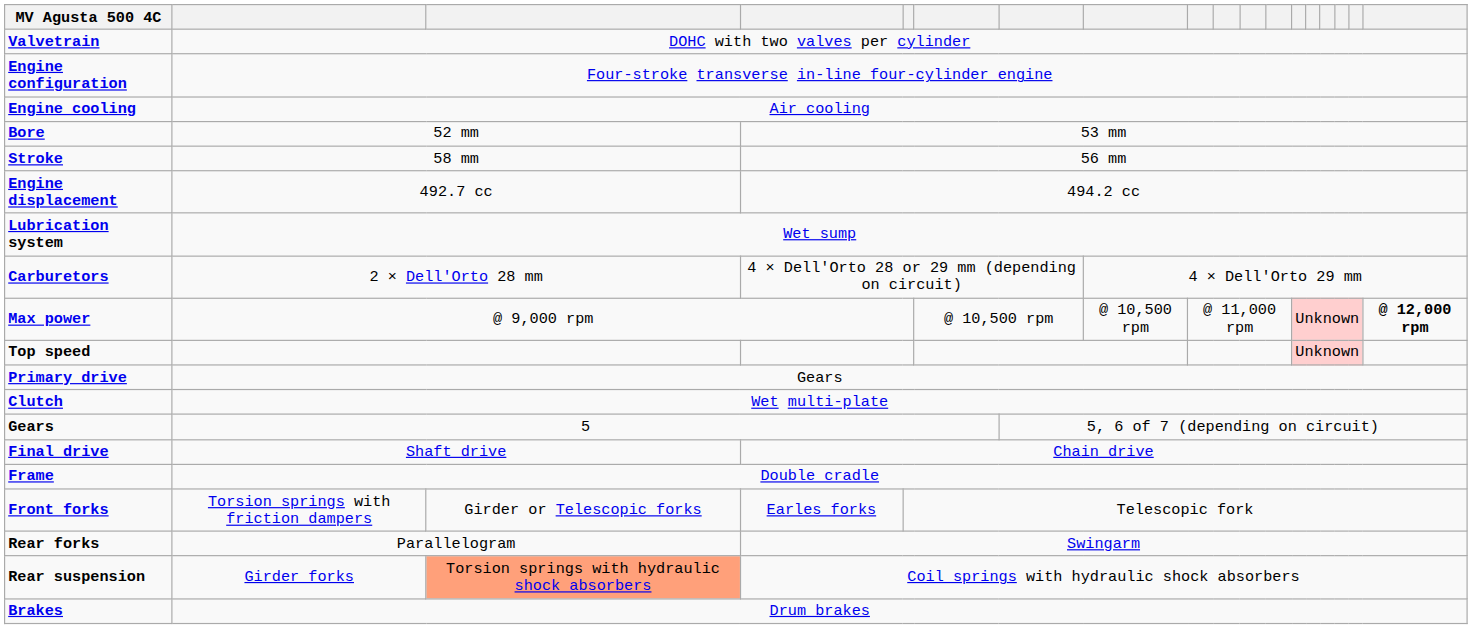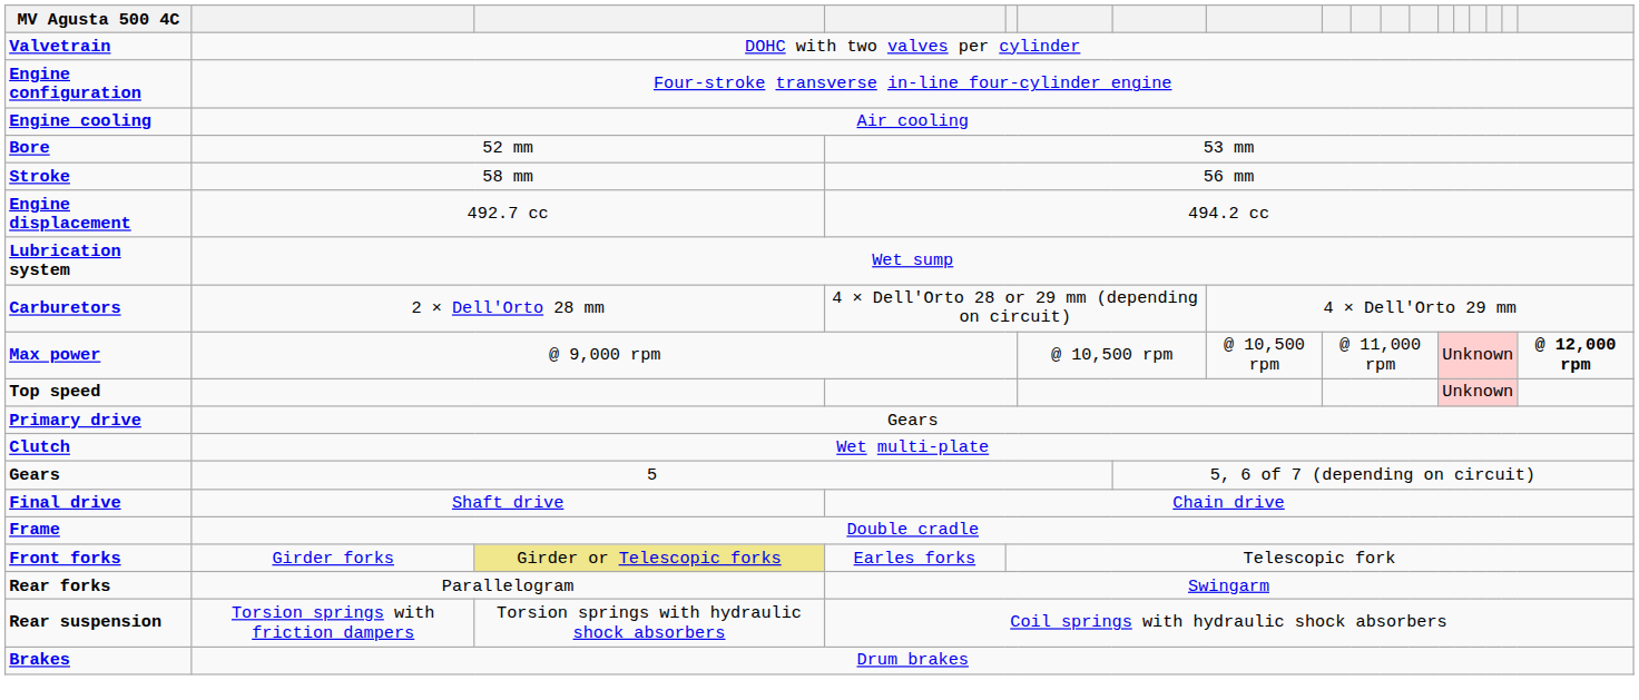 <table class="wikitable">
 <tr>
 <th>MV Agusta 500 4C</th>
 <th></th>
 <th></th>
 <th></th>
 <th></th>
 <th></th>
 <th></th>
 <th></th>
 <th></th>
 <th></th>
 <th></th>
 <th></th>
 <th></th>
 <th></th>
 <th></th>
 <th></th>
 <th></th>
 <th></th>
 </tr>
 <tr>
 <td><strong><a href='#'>Valvetrain</a></strong></td>
 <td colspan="17" align="center"><a href='#'>DOHC</a> with two <a href='#'>valves</a> per <a href='#'>cylinder</a></td>
 </tr>
 <tr>
 <td><strong><a href='#'>Engine configuration</a></strong></td>
 <td colspan="17" align="center"><a href='#'>Four-stroke</a> <a href='#'>transverse</a> <a href='#'>in-line four-cylinder engine</a></td>
 </tr>
 <tr>
 <td><strong><a href='#'>Engine cooling</a></strong></td>
 <td colspan="17" align="center"><a href='#'>Air cooling</a></td>
 </tr>
 <tr>
 <td><strong><a href='#'>Bore</a></strong></td>
 <td colspan="2" align="center">52 mm</td>
 <td colspan="15" align="center">53 mm</td>
 </tr>
 <tr>
 <td><strong><a href='#'>Stroke</a></strong></td>
 <td colspan="2" align="center">58 mm</td>
 <td colspan="15" align="center">56 mm</td>
 </tr>
 <tr>
 <td><strong><a href='#'>Engine displacement</a></strong></td>
 <td colspan="2" align="center">492.7 cc</td>
 <td colspan="15" align="center">494.2 cc</td>
 </tr>
 <tr>
 <td><strong><a href='#'>Lubrication</a> system</strong></td>
 <td colspan="17" align="center"><a href='#'>Wet sump</a></td>
 </tr>
 <tr>
 <td><strong><a href='#'>Carburetors</a></strong></td>
 <td colspan="2" align="center">2 × <a href='#'>Dell'Orto</a> 28 mm</td>
 <td colspan="4" align="center">4 × Dell'Orto 28 or 29 mm (depending on circuit)</td>
 <td colspan="11" align="center">4 × Dell'Orto 29 mm</td>
 </tr>
 <tr>
 <td><strong><a href='#'>Max power</a></strong></td>
 <td colspan="4" align="center"> @ 9,000 rpm</td>
 <td colspan="2" align="center"> @ 10,500 rpm</td>
 <td align="center"> @ 10,500 rpm</td>
 <td colspan="4" align="center"> @ 11,000 rpm</td>
 <td colspan="5" bgcolor="#ffcfcf" align="center">Unknown</td>
 <td align="center"><strong> @ 12,000 rpm</strong></td>
 </tr>
 <tr>
 <td><strong>Top speed</strong></td>
 <td colspan="2" align="center"></td>
 <td colspan="2" align="center"></td>
 <td colspan="3" align="center"></td>
 <td colspan="4" align="center"></td>
 <td colspan="5" bgcolor="#ffcfcf" align="center">Unknown</td>
 <td align="center"></td>
 </tr>
 <tr>
 <td><strong><a href='#'>Primary drive</a></strong></td>
 <td colspan="17" align="center">Gears</td>
 </tr>
 <tr>
 <td><strong><a href='#'>Clutch</a></strong></td>
 <td colspan="17" align="center"><a href='#'>Wet</a> <a href='#'>multi-plate</a></td>
 </tr>
 <tr>
 <td><strong>Gears</strong></td>
 <td colspan="5" align="center">5</td>
 <td colspan="12" align="center">5, 6 of 7 (depending on circuit)</td>
 </tr>
 <tr>
 <td><strong><a href='#'>Final drive</a></strong></td>
 <td colspan="2" align="center"><a href='#'>Shaft drive</a></td>
 <td colspan="15" align="center"><a href='#'>Chain drive</a></td>
 </tr>
 <tr>
 <td><strong><a href='#'>Frame</a></strong></td>
 <td colspan="17" align="center"><a href='#'>Double cradle</a></td>
 </tr>
 <tr>
 <td><strong><a href='#'>Front forks</a></strong></td>
-<td align="center"><a href='#'>Torsion springs</a> with <a href='#'>friction dampers</a></td>
-<td align="center">Girder or <a href='#'>Telescopic forks</a></td>
+<td align="center"><a href='#'>Girder forks</a></td>
+<td align="center" style="background: khaki;">Girder or <a href='#'>Telescopic forks</a></td>
 <td align="center"><a href='#'>Earles forks</a></td>
 <td colspan="14" align="center">Telescopic fork</td>
 </tr>
 <tr>
 <td><strong>Rear forks</strong></td>
 <td colspan="2" align="center">Parallelogram</td>
 <td colspan="15" align="center"><a href='#'>Swingarm</a></td>
 </tr>
 <tr>
 <td><strong>Rear suspension</strong></td>
-<td align="center"><a href='#'>Girder forks</a></td>
-<td align="center" style="background: lightsalmon;">Torsion springs with hydraulic <a href='#'>shock absorbers</a></td>
+<td align="center"><a href='#'>Torsion springs</a> with <a href='#'>friction dampers</a></td>
+<td align="center">Torsion springs with hydraulic <a href='#'>shock absorbers</a></td>
 <td colspan="15" align="center"><a href='#'>Coil springs</a> with hydraulic shock absorbers</td>
 </tr>
 <tr>
 <td><strong><a href='#'>Brakes</a></strong></td>
 <td colspan="17" align="center"><a href='#'>Drum brakes</a></td>
 </tr>
 </table>
